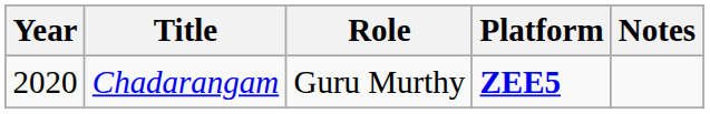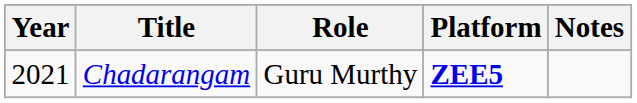 <table class="wikitable">
 <tr>
 <th>Year</th>
 <th>Title</th>
 <th>Role</th>
 <th>Platform</th>
 <th>Notes</th>
 </tr>
 <tr>
-<td>2020</td>
+<td>2021</td>
 <td><em><a href='#'>Chadarangam</a></em></td>
 <td>Guru Murthy</td>
 <td><strong><a href='#'>ZEE5</a></strong></td>
 <td></td>
 </tr>
 </table>
